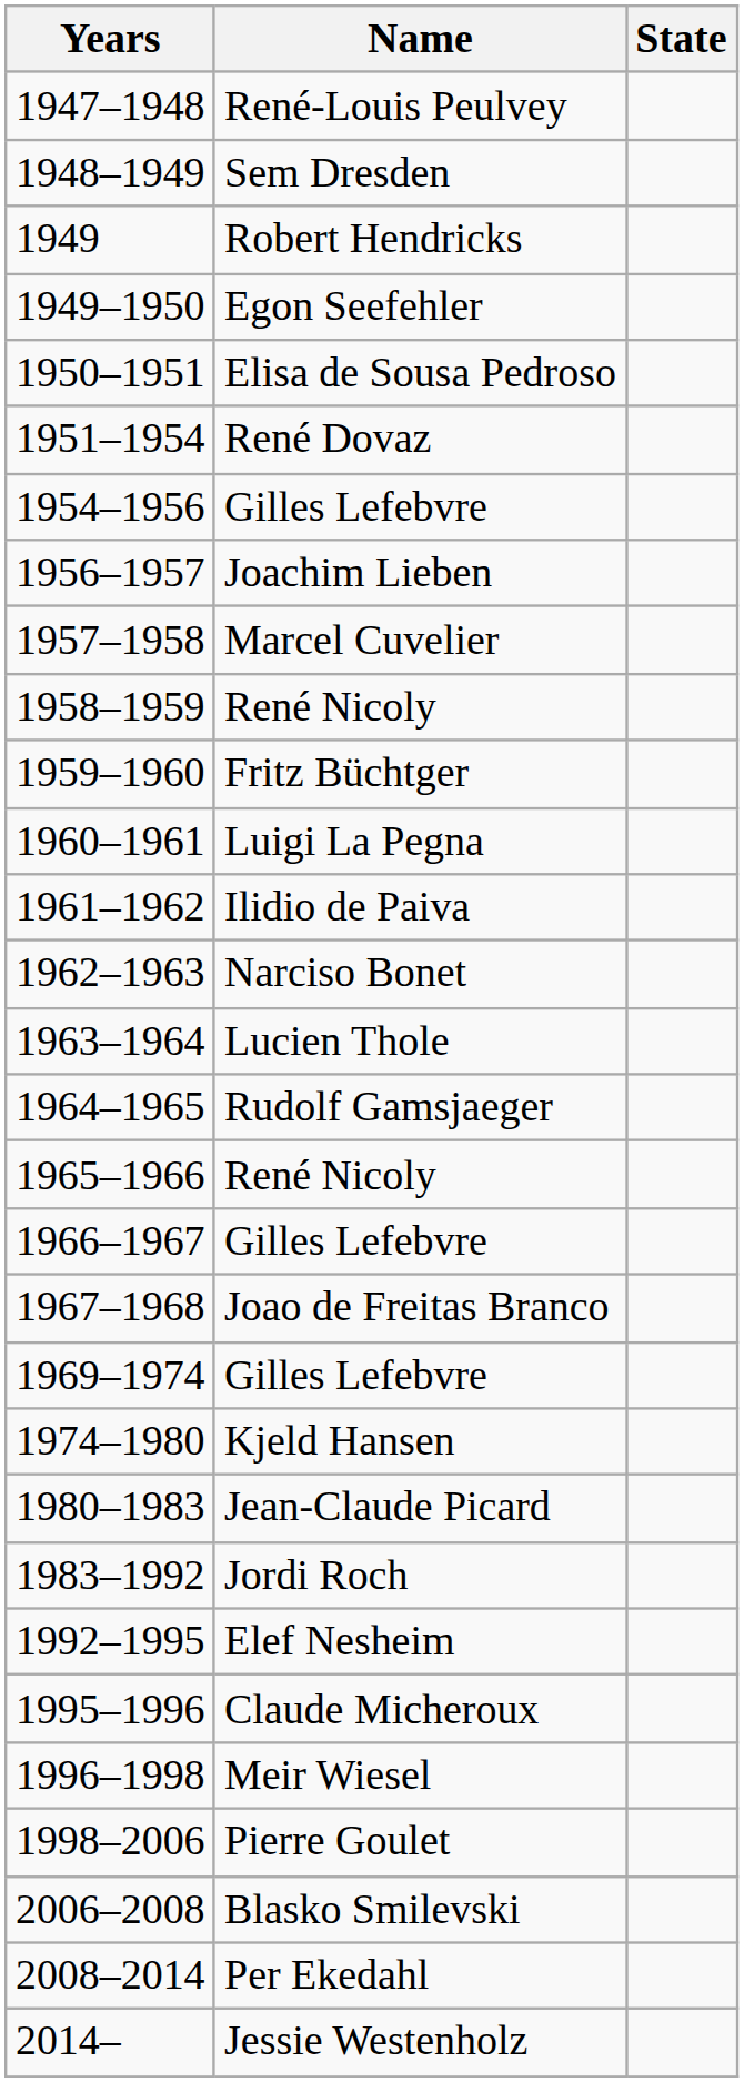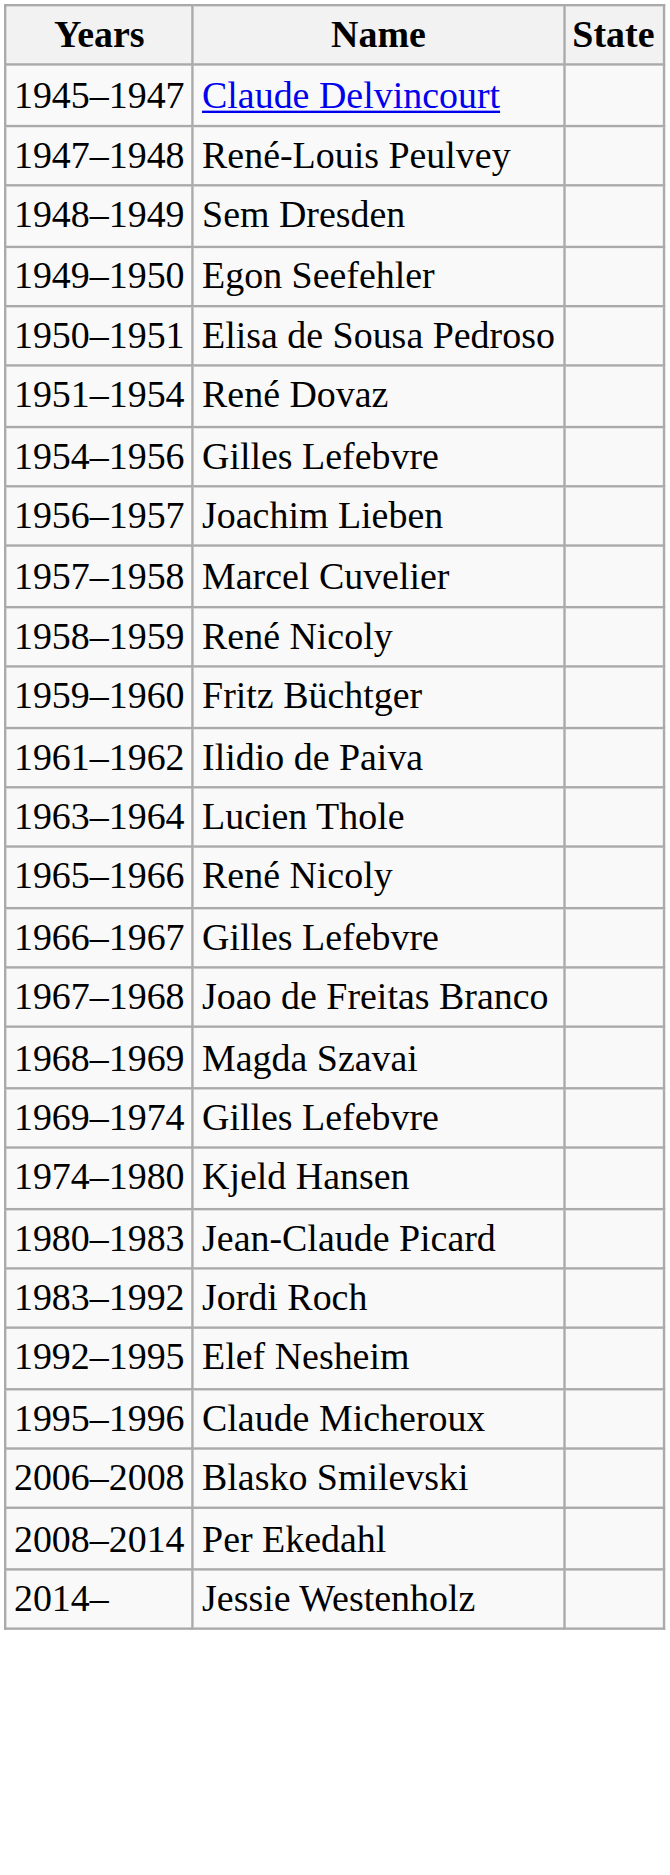 <table class="wikitable">
 <tr>
 <th>Years</th>
 <th>Name</th>
 <th>State</th>
+</tr>
+<tr>
+<td>1945–1947</td>
+<td><a href='#'>Claude Delvincourt</a></td>
+<td></td>
 </tr>
 <tr>
 <td>1947–1948</td>
 <td>René-Louis Peulvey</td>
 <td></td>
 </tr>
 <tr>
 <td>1948–1949</td>
 <td>Sem Dresden</td>
-<td></td>
-</tr>
-<tr>
-<td>1949</td>
-<td>Robert Hendricks</td>
 <td></td>
 </tr>
 <tr>
 <td>1949–1950</td>
 <td>Egon Seefehler</td>
 <td></td>
 </tr>
 <tr>
 <td>1950–1951</td>
 <td>Elisa de Sousa Pedroso</td>
 <td></td>
 </tr>
 <tr>
 <td>1951–1954</td>
 <td>René Dovaz</td>
 <td></td>
 </tr>
 <tr>
 <td>1954–1956</td>
 <td>Gilles Lefebvre</td>
 <td></td>
 </tr>
 <tr>
 <td>1956–1957</td>
 <td>Joachim Lieben</td>
 <td></td>
 </tr>
 <tr>
 <td>1957–1958</td>
 <td>Marcel Cuvelier</td>
 <td></td>
 </tr>
 <tr>
 <td>1958–1959</td>
 <td>René Nicoly</td>
 <td></td>
 </tr>
 <tr>
 <td>1959–1960</td>
 <td>Fritz Büchtger</td>
 <td></td>
 </tr>
 <tr>
-<td>1960–1961</td>
-<td>Luigi La Pegna</td>
-<td></td>
-</tr>
-<tr>
 <td>1961–1962</td>
 <td>Ilidio de Paiva</td>
 <td></td>
 </tr>
 <tr>
-<td>1962–1963</td>
-<td>Narciso Bonet</td>
-<td></td>
-</tr>
-<tr>
 <td>1963–1964</td>
 <td>Lucien Thole</td>
-<td></td>
-</tr>
-<tr>
-<td>1964–1965</td>
-<td>Rudolf Gamsjaeger</td>
 <td></td>
 </tr>
 <tr>
 <td>1965–1966</td>
 <td>René Nicoly</td>
 <td></td>
 </tr>
 <tr>
 <td>1966–1967</td>
 <td>Gilles Lefebvre</td>
 <td></td>
 </tr>
 <tr>
 <td>1967–1968</td>
 <td>Joao de Freitas Branco</td>
+<td></td>
+</tr>
+<tr>
+<td>1968–1969</td>
+<td>Magda Szavai</td>
 <td></td>
 </tr>
 <tr>
 <td>1969–1974</td>
 <td>Gilles Lefebvre</td>
 <td></td>
 </tr>
 <tr>
 <td>1974–1980</td>
 <td>Kjeld Hansen</td>
 <td></td>
 </tr>
 <tr>
 <td>1980–1983</td>
 <td>Jean-Claude Picard</td>
 <td></td>
 </tr>
 <tr>
 <td>1983–1992</td>
 <td>Jordi Roch</td>
 <td></td>
 </tr>
 <tr>
 <td>1992–1995</td>
 <td>Elef Nesheim</td>
 <td></td>
 </tr>
 <tr>
 <td>1995–1996</td>
 <td>Claude Micheroux</td>
 <td></td>
 </tr>
 <tr>
-<td>1996–1998</td>
-<td>Meir Wiesel</td>
-<td></td>
-</tr>
-<tr>
-<td>1998–2006</td>
-<td>Pierre Goulet</td>
-<td></td>
-</tr>
-<tr>
 <td>2006–2008</td>
 <td>Blasko Smilevski</td>
 <td></td>
 </tr>
 <tr>
 <td>2008–2014</td>
 <td>Per Ekedahl</td>
 <td></td>
 </tr>
 <tr>
 <td>2014–</td>
 <td>Jessie Westenholz</td>
 <td></td>
 </tr>
 </table>
